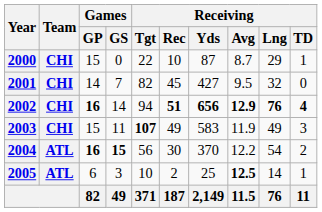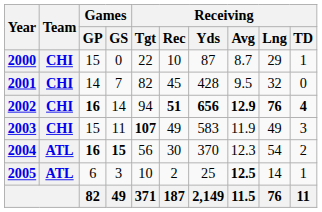 <table class="wikitable" style="text-align:center">
 <tr>
 <th rowspan="2">Year</th>
 <th rowspan="2">Team</th>
 <th colspan="2">Games</th>
 <th colspan="6">Receiving</th>
 </tr>
 <tr>
 <th>GP</th>
 <th>GS</th>
 <th>Tgt</th>
 <th>Rec</th>
 <th>Yds</th>
 <th>Avg</th>
 <th>Lng</th>
 <th>TD</th>
 </tr>
 <tr>
 <th><a href='#'>2000</a></th>
 <th><a href='#'>CHI</a></th>
 <td>15</td>
 <td>0</td>
 <td>22</td>
 <td>10</td>
 <td>87</td>
 <td>8.7</td>
 <td>29</td>
 <td>1</td>
 </tr>
 <tr>
 <th><a href='#'>2001</a></th>
 <th><a href='#'>CHI</a></th>
 <td>14</td>
 <td>7</td>
 <td>82</td>
 <td>45</td>
-<td>427</td>
+<td>428</td>
 <td>9.5</td>
 <td>32</td>
 <td>0</td>
 </tr>
 <tr>
 <th><a href='#'>2002</a></th>
 <th><a href='#'>CHI</a></th>
 <td><strong>16</strong></td>
 <td>14</td>
 <td>94</td>
 <td><strong>51</strong></td>
 <td><strong>656</strong></td>
 <td><strong>12.9</strong></td>
 <td><strong>76</strong></td>
 <td><strong>4</strong></td>
 </tr>
 <tr>
 <th><a href='#'>2003</a></th>
 <th><a href='#'>CHI</a></th>
 <td>15</td>
 <td>11</td>
 <td><strong>107</strong></td>
 <td>49</td>
 <td>583</td>
 <td>11.9</td>
 <td>49</td>
 <td>3</td>
 </tr>
 <tr>
 <th><a href='#'>2004</a></th>
 <th><a href='#'>ATL</a></th>
 <td><strong>16</strong></td>
 <td><strong>15</strong></td>
 <td>56</td>
 <td>30</td>
 <td>370</td>
-<td>12.2</td>
+<td>12.3</td>
 <td>54</td>
 <td>2</td>
 </tr>
 <tr>
 <th><a href='#'>2005</a></th>
 <th><a href='#'>ATL</a></th>
 <td>6</td>
 <td>3</td>
 <td>10</td>
 <td>2</td>
 <td>25</td>
 <td><strong>12.5</strong></td>
 <td>14</td>
 <td>1</td>
 </tr>
 <tr>
 <th colspan="2"></th>
 <th>82</th>
 <th>49</th>
 <th>371</th>
 <th>187</th>
 <th>2,149</th>
 <th>11.5</th>
 <th>76</th>
 <th>11</th>
 </tr>
 </table>
